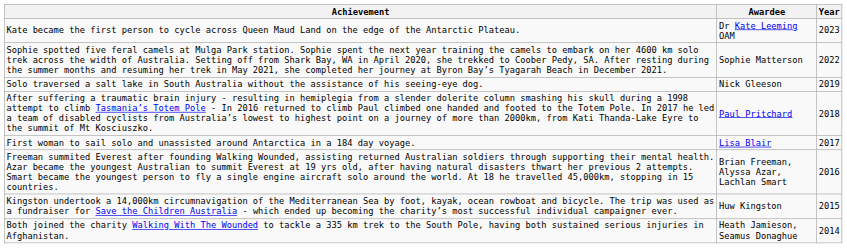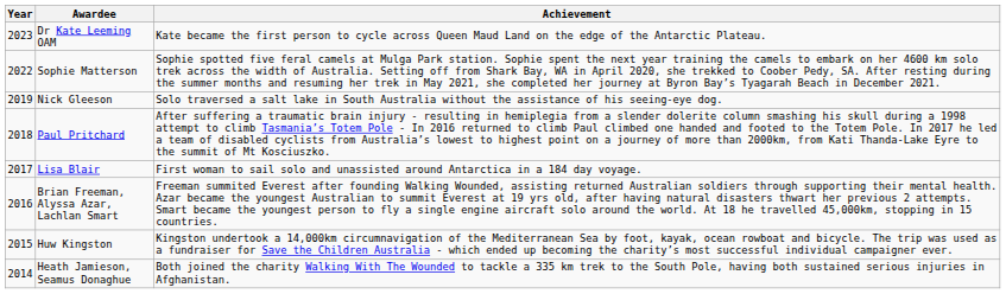 <table class="wikitable sortable">
 <tr>
+<th>Year</th>
+<th>Awardee</th>
 <th>Achievement</th>
-<th>Awardee</th>
-<th>Year</th>
 </tr>
 <tr>
+<td>2023</td>
+<td>Dr <a href='#'>Kate Leeming</a> OAM</td>
 <td>Kate became the first person to cycle across Queen Maud Land on the edge of the Antarctic Plateau. </td>
-<td>Dr <a href='#'>Kate Leeming</a> OAM</td>
-<td>2023</td>
 </tr>
 <tr>
+<td>2022</td>
+<td>Sophie Matterson</td>
 <td>Sophie spotted five feral camels at Mulga Park station. Sophie spent the next year training the camels to embark on her 4600 km solo trek across the width of Australia. Setting off from Shark Bay, WA in April 2020, she trekked to Coober Pedy, SA. After resting during the summer months and resuming her trek in May 2021, she completed her journey at Byron Bay’s Tyagarah Beach in December 2021.</td>
-<td>Sophie Matterson</td>
-<td>2022</td>
 </tr>
 <tr>
+<td>2019</td>
+<td>Nick Gleeson</td>
 <td>Solo traversed a salt lake in South Australia without the assistance of his seeing-eye dog.</td>
-<td>Nick Gleeson</td>
-<td>2019</td>
 </tr>
 <tr>
+<td>2018</td>
+<td><a href='#'>Paul Pritchard</a></td>
 <td>After suffering a traumatic brain injury - resulting in hemiplegia from a slender dolerite column smashing his skull during a 1998 attempt to climb <a href='#'>Tasmania’s Totem Pole</a> - In 2016 returned to climb Paul climbed one handed and footed to the Totem Pole. In 2017 he led a team of disabled cyclists from Australia’s lowest to highest point on a journey of more than 2000km, from Kati Thanda-Lake Eyre to the summit of Mt Kosciuszko.</td>
-<td><a href='#'>Paul Pritchard</a></td>
-<td>2018</td>
 </tr>
 <tr>
+<td>2017</td>
+<td><a href='#'>Lisa Blair</a></td>
 <td>First woman to sail solo and unassisted around Antarctica in a 184 day voyage.</td>
-<td><a href='#'>Lisa Blair</a></td>
-<td>2017</td>
 </tr>
 <tr>
+<td>2016</td>
+<td>Brian Freeman, Alyssa Azar, Lachlan Smart</td>
 <td>Freeman summited Everest after founding Walking Wounded, assisting returned Australian soldiers through supporting their mental health. Azar became the youngest Australian to summit Everest at 19 yrs old, after having natural disasters thwart her previous 2 attempts. Smart became the youngest person to fly a single engine aircraft solo around the world. At 18 he travelled 45,000km, stopping in 15 countries.</td>
-<td>Brian Freeman, Alyssa Azar, Lachlan Smart</td>
-<td>2016</td>
 </tr>
 <tr>
+<td>2015</td>
+<td>Huw Kingston</td>
 <td>Kingston undertook a 14,000km circumnavigation of the Mediterranean Sea by foot, kayak, ocean rowboat and bicycle. The trip was used as a fundraiser for <a href='#'>Save the Children Australia</a> - which ended up becoming the charity’s most successful individual campaigner ever.</td>
-<td>Huw Kingston</td>
-<td>2015</td>
 </tr>
 <tr>
+<td>2014</td>
+<td>Heath Jamieson, Seamus Donaghue</td>
 <td>Both joined the charity <a href='#'>Walking With The Wounded</a> to tackle a 335 km trek to the South Pole, having both sustained serious injuries in Afghanistan.</td>
-<td>Heath Jamieson, Seamus Donaghue</td>
-<td>2014</td>
 </tr>
 </table>
